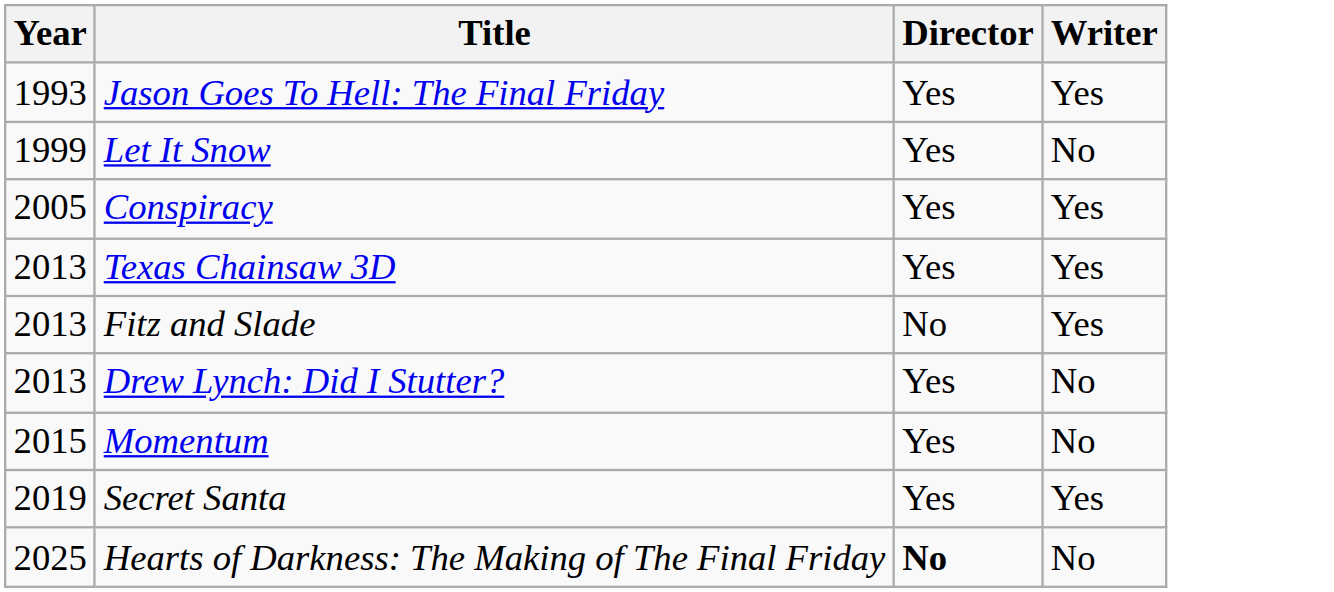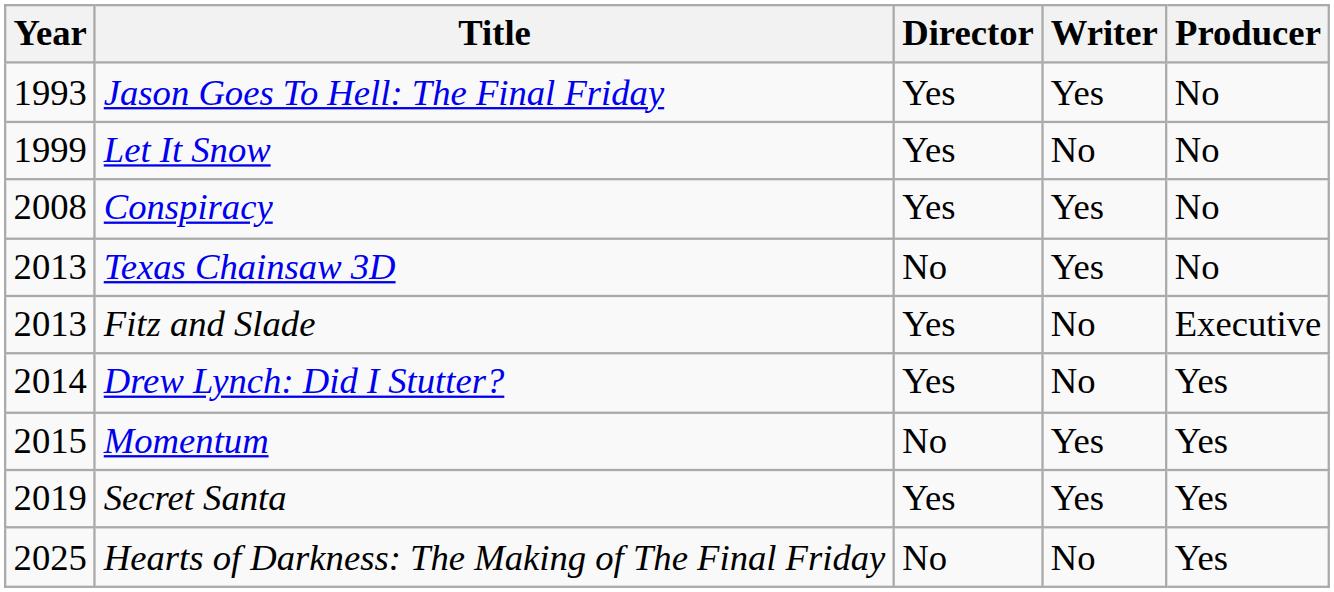 <table class="wikitable">
 <tr>
 <th>Year</th>
 <th>Title</th>
 <th>Director</th>
 <th>Writer</th>
+<th>Producer</th>
 </tr>
 <tr>
 <td>1993</td>
 <td><a href='#'><em>Jason Goes To Hell: The Final Friday</em></a></td>
 <td>Yes</td>
 <td>Yes</td>
+<td>No</td>
 </tr>
 <tr>
 <td>1999</td>
 <td><a href='#'><em>Let It Snow</em></a></td>
 <td>Yes</td>
 <td>No</td>
+<td>No</td>
 </tr>
 <tr>
-<td>2005</td>
+<td>2008</td>
 <td><a href='#'><em>Conspiracy</em></a></td>
 <td>Yes</td>
 <td>Yes</td>
+<td>No</td>
 </tr>
 <tr>
 <td>2013</td>
 <td><em><a href='#'>Texas Chainsaw 3D</a></em></td>
+<td>No</td>
 <td>Yes</td>
-<td>Yes</td>
+<td>No</td>
 </tr>
 <tr>
 <td>2013</td>
 <td><em>Fitz and Slade</em></td>
+<td>Yes</td>
+<td>No</td>
+<td>Executive</td>
+</tr>
+<tr>
+<td>2014</td>
+<td><a href='#'><em>Drew Lynch: Did I Stutter?</em></a></td>
+<td>Yes</td>
 <td>No</td>
 <td>Yes</td>
 </tr>
 <tr>
-<td>2013</td>
-<td><a href='#'><em>Drew Lynch: Did I Stutter?</em></a></td>
-<td>Yes</td>
-<td>No</td>
-</tr>
-<tr>
 <td>2015</td>
 <td><a href='#'><em>Momentum</em></a></td>
+<td>No</td>
 <td>Yes</td>
-<td>No</td>
+<td>Yes</td>
 </tr>
 <tr>
 <td>2019</td>
 <td><em>Secret Santa</em></td>
 <td>Yes</td>
 <td>Yes</td>
+<td>Yes</td>
 </tr>
 <tr>
 <td>2025</td>
 <td><em>Hearts of Darkness: The Making of The Final Friday</em></td>
-<td><strong>No</strong></td>
 <td>No</td>
+<td>No</td>
+<td>Yes</td>
 </tr>
 </table>
